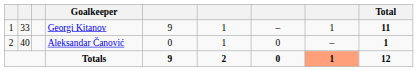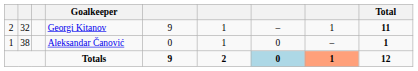 <table class="wikitable" style="font-size: 95%; text-align: center;">
 <tr>
 <th width=15></th>
 <th width=15></th>
 <th width=15></th>
 <th width=150>Goalkeeper</th>
 <th width=80></th>
 <th width=80></th>
 <th width=80></th>
 <th width=80></th>
 <th width=80><strong>Total</strong></th>
 </tr>
 <tr>
-<td>1</td>
-<td>33</td>
+<td>2</td>
+<td>32</td>
 <td></td>
 <td style="text-align:left;"><a href='#'>Georgi Kitanov</a></td>
 <td>9</td>
 <td>1</td>
 <td>–</td>
 <td>1</td>
 <td><strong>11</strong></td>
 </tr>
 <tr>
-<td>2</td>
-<td>40</td>
+<td>1</td>
+<td>38</td>
 <td></td>
 <td style="text-align:left;"><a href='#'>Aleksandar Čanović</a></td>
 <td>0</td>
 <td>1</td>
 <td>0</td>
 <td>–</td>
 <td><strong>1</strong></td>
 </tr>
 <tr>
 <td colspan="3"></td>
 <td><strong>Totals</strong></td>
 <td><strong>9</strong></td>
 <td><strong>2</strong></td>
-<td><strong>0</strong></td>
+<td style="background: lightblue;"><strong>0</strong></td>
 <td style="background: lightsalmon;"><strong>1</strong></td>
 <td><strong>12</strong></td>
 </tr>
 </table>
